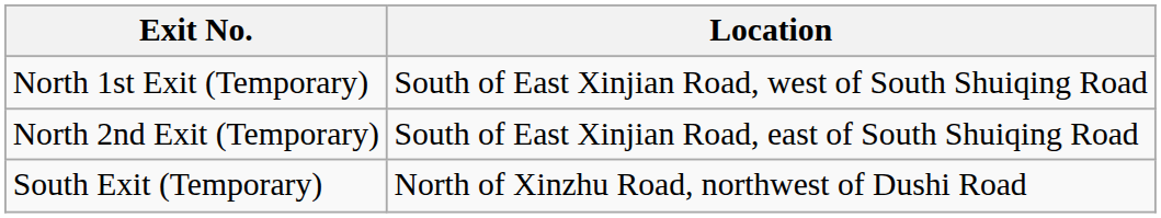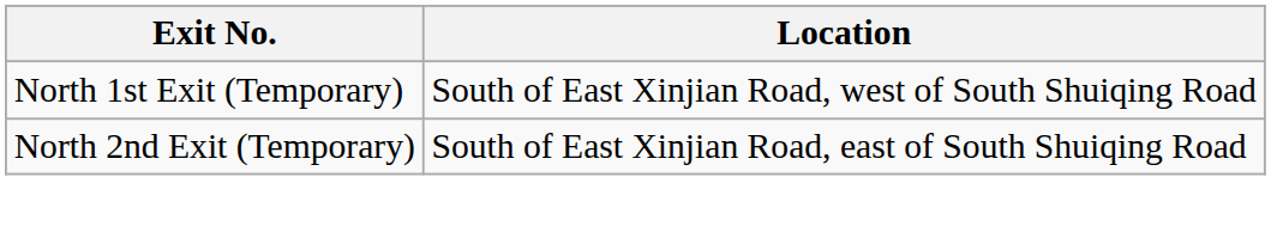 <table class="wikitable">
 <tr>
 <th>Exit No.</th>
 <th>Location</th>
 </tr>
 <tr>
 <td>North 1st Exit (Temporary)</td>
 <td>South of East Xinjian Road, west of South Shuiqing Road</td>
 </tr>
 <tr>
 <td>North 2nd Exit (Temporary)</td>
 <td>South of East Xinjian Road, east of South Shuiqing Road</td>
 </tr>
-<tr>
-<td>South Exit (Temporary)</td>
-<td>North of Xinzhu Road, northwest of Dushi Road</td>
-</tr>
 </table>
